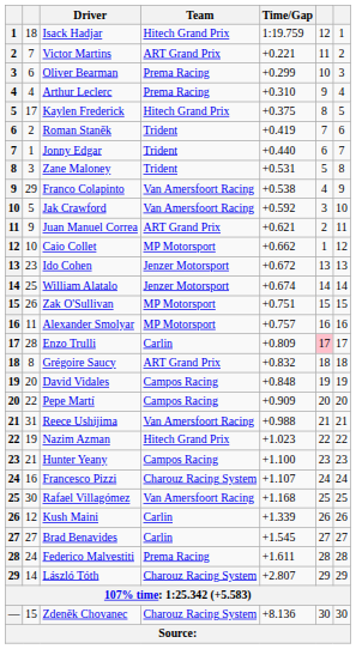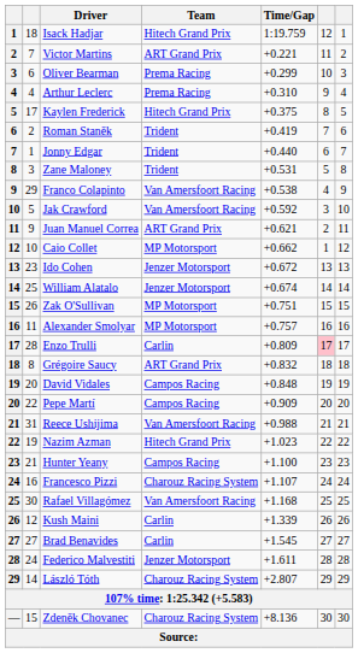 <table class="wikitable" style="font-size:85%">
 <tr>
 <th></th>
 <th></th>
 <th>Driver</th>
 <th>Team</th>
 <th>Time/Gap</th>
 <th></th>
 <th></th>
 </tr>
 <tr>
 <th>1</th>
 <td align="center">18</td>
 <td> <a href='#'>Isack Hadjar</a></td>
 <td><a href='#'>Hitech Grand Prix</a></td>
 <td>1:19.759</td>
 <td align="center">12</td>
 <td align="center">1</td>
 </tr>
 <tr>
 <th>2</th>
 <td align="center">7</td>
 <td> <a href='#'>Victor Martins</a></td>
 <td><a href='#'>ART Grand Prix</a></td>
 <td>+0.221</td>
 <td align="center">11</td>
 <td align="center">2</td>
 </tr>
 <tr>
 <th>3</th>
 <td align="center">6</td>
 <td> <a href='#'>Oliver Bearman</a></td>
 <td><a href='#'>Prema Racing</a></td>
 <td>+0.299</td>
 <td align="center">10</td>
 <td align="center">3</td>
 </tr>
 <tr>
 <th>4</th>
 <td align="center">4</td>
 <td> <a href='#'>Arthur Leclerc</a></td>
 <td><a href='#'>Prema Racing</a></td>
 <td>+0.310</td>
 <td align="center">9</td>
 <td align="center">4</td>
 </tr>
 <tr>
 <th>5</th>
 <td align="center">17</td>
 <td> <a href='#'>Kaylen Frederick</a></td>
 <td><a href='#'>Hitech Grand Prix</a></td>
 <td>+0.375</td>
 <td align="center">8</td>
 <td align="center">5</td>
 </tr>
 <tr>
 <th>6</th>
 <td align="center">2</td>
 <td> <a href='#'>Roman Staněk</a></td>
 <td><a href='#'>Trident</a></td>
 <td>+0.419</td>
 <td align="center">7</td>
 <td align="center">6</td>
 </tr>
 <tr>
 <th>7</th>
 <td align="center">1</td>
 <td> <a href='#'>Jonny Edgar</a></td>
 <td><a href='#'>Trident</a></td>
 <td>+0.440</td>
 <td align="center">6</td>
 <td align="center">7</td>
 </tr>
 <tr>
 <th>8</th>
 <td align="center">3</td>
 <td> <a href='#'>Zane Maloney</a></td>
 <td><a href='#'>Trident</a></td>
 <td>+0.531</td>
 <td align="center">5</td>
 <td align="center">8</td>
 </tr>
 <tr>
 <th>9</th>
 <td align="center">29</td>
 <td> <a href='#'>Franco Colapinto</a></td>
 <td><a href='#'>Van Amersfoort Racing</a></td>
 <td>+0.538</td>
 <td align="center">4</td>
 <td align="center">9</td>
 </tr>
 <tr>
 <th>10</th>
 <td align="center">5</td>
 <td> <a href='#'>Jak Crawford</a></td>
 <td><a href='#'>Van Amersfoort Racing</a></td>
 <td>+0.592</td>
 <td align="center">3</td>
 <td align="center">10</td>
 </tr>
 <tr>
 <th>11</th>
 <td align="center">9</td>
 <td> <a href='#'>Juan Manuel Correa</a></td>
 <td><a href='#'>ART Grand Prix</a></td>
 <td>+0.621</td>
 <td align="center">2</td>
 <td align="center">11</td>
 </tr>
 <tr>
 <th>12</th>
 <td align="center">10</td>
 <td> <a href='#'>Caio Collet</a></td>
 <td><a href='#'>MP Motorsport</a></td>
 <td>+0.662</td>
 <td align="center">1</td>
 <td align="center">12</td>
 </tr>
 <tr>
 <th>13</th>
 <td align="center">23</td>
 <td> <a href='#'>Ido Cohen</a></td>
 <td><a href='#'>Jenzer Motorsport</a></td>
 <td>+0.672</td>
 <td align="center">13</td>
 <td align="center">13</td>
 </tr>
 <tr>
 <th>14</th>
 <td align="center">25</td>
 <td> <a href='#'>William Alatalo</a></td>
 <td><a href='#'>Jenzer Motorsport</a></td>
 <td>+0.674</td>
 <td align="center">14</td>
 <td align="center">14</td>
 </tr>
 <tr>
 <th>15</th>
 <td align="center">26</td>
 <td> <a href='#'>Zak O'Sullivan</a></td>
 <td><a href='#'>MP Motorsport</a></td>
 <td>+0.751</td>
 <td align="center">15</td>
 <td align="center">15</td>
 </tr>
 <tr>
 <th>16</th>
 <td align="center">11</td>
 <td> <a href='#'>Alexander Smolyar</a></td>
 <td><a href='#'>MP Motorsport</a></td>
 <td>+0.757</td>
 <td align="center">16</td>
 <td align="center">16</td>
 </tr>
 <tr>
 <th>17</th>
 <td align="center">28</td>
 <td> <a href='#'>Enzo Trulli</a></td>
 <td><a href='#'>Carlin</a></td>
 <td>+0.809</td>
 <td align="center" style="background: pink;">17</td>
 <td align="center">17</td>
 </tr>
 <tr>
 <th>18</th>
 <td align="center">8</td>
 <td> <a href='#'>Grégoire Saucy</a></td>
 <td><a href='#'>ART Grand Prix</a></td>
 <td>+0.832</td>
 <td align="center">18</td>
 <td align="center">18</td>
 </tr>
 <tr>
 <th>19</th>
 <td align="center">20</td>
 <td> <a href='#'>David Vidales</a></td>
 <td><a href='#'>Campos Racing</a></td>
 <td>+0.848</td>
 <td align="center">19</td>
 <td align="center">19</td>
 </tr>
 <tr>
 <th>20</th>
 <td align="center">22</td>
 <td> <a href='#'>Pepe Martí</a></td>
 <td><a href='#'>Campos Racing</a></td>
 <td>+0.909</td>
 <td align="center">20</td>
 <td align="center">20</td>
 </tr>
 <tr>
 <th>21</th>
 <td align="center">31</td>
 <td> <a href='#'>Reece Ushijima</a></td>
 <td><a href='#'>Van Amersfoort Racing</a></td>
 <td>+0.988</td>
 <td align="center">21</td>
 <td align="center">21</td>
 </tr>
 <tr>
 <th>22</th>
 <td align="center">19</td>
 <td> <a href='#'>Nazim Azman</a></td>
 <td><a href='#'>Hitech Grand Prix</a></td>
 <td>+1.023</td>
 <td align="center">22</td>
 <td align="center">22</td>
 </tr>
 <tr>
 <th>23</th>
 <td align="center">21</td>
 <td> <a href='#'>Hunter Yeany</a></td>
 <td><a href='#'>Campos Racing</a></td>
 <td>+1.100</td>
 <td align="center">23</td>
 <td align="center">23</td>
 </tr>
 <tr>
 <th>24</th>
 <td align="center">16</td>
 <td> <a href='#'>Francesco Pizzi</a></td>
 <td><a href='#'>Charouz Racing System</a></td>
 <td>+1.107</td>
 <td align="center">24</td>
 <td align="center">24</td>
 </tr>
 <tr>
 <th>25</th>
 <td align="center">30</td>
 <td> <a href='#'>Rafael Villagómez</a></td>
 <td><a href='#'>Van Amersfoort Racing</a></td>
 <td>+1.168</td>
 <td align="center">25</td>
 <td align="center">25</td>
 </tr>
 <tr>
 <th>26</th>
 <td align="center">12</td>
 <td> <a href='#'>Kush Maini</a></td>
 <td><a href='#'>Carlin</a></td>
 <td>+1.339</td>
 <td align="center">26</td>
 <td align="center">26</td>
 </tr>
 <tr>
 <th>27</th>
 <td align="center">27</td>
 <td> <a href='#'>Brad Benavides</a></td>
 <td><a href='#'>Carlin</a></td>
 <td>+1.545</td>
 <td align="center">27</td>
 <td align="center">27</td>
 </tr>
 <tr>
 <th>28</th>
 <td align="center">24</td>
 <td> <a href='#'>Federico Malvestiti</a></td>
-<td><a href='#'>Prema Racing</a></td>
+<td><a href='#'>Jenzer Motorsport</a></td>
 <td>+1.611</td>
 <td align="center">28</td>
 <td align="center">28</td>
 </tr>
 <tr>
 <th>29</th>
 <td align="center">14</td>
 <td> <a href='#'>László Tóth</a></td>
 <td><a href='#'>Charouz Racing System</a></td>
 <td>+2.807</td>
 <td align="center">29</td>
 <td align="center">29</td>
 </tr>
 <tr>
 <th colspan="7"><a href='#'>107% time</a>: 1:25.342 (+5.583)</th>
 </tr>
 <tr>
 <th>—</th>
 <td align="center">15</td>
 <td> <a href='#'>Zdeněk Chovanec</a></td>
 <td><a href='#'>Charouz Racing System</a></td>
 <td>+8.136</td>
 <td align="center">30</td>
 <td align="center">30</td>
 </tr>
 <tr>
 <th colspan="7">Source:</th>
 </tr>
 </table>
